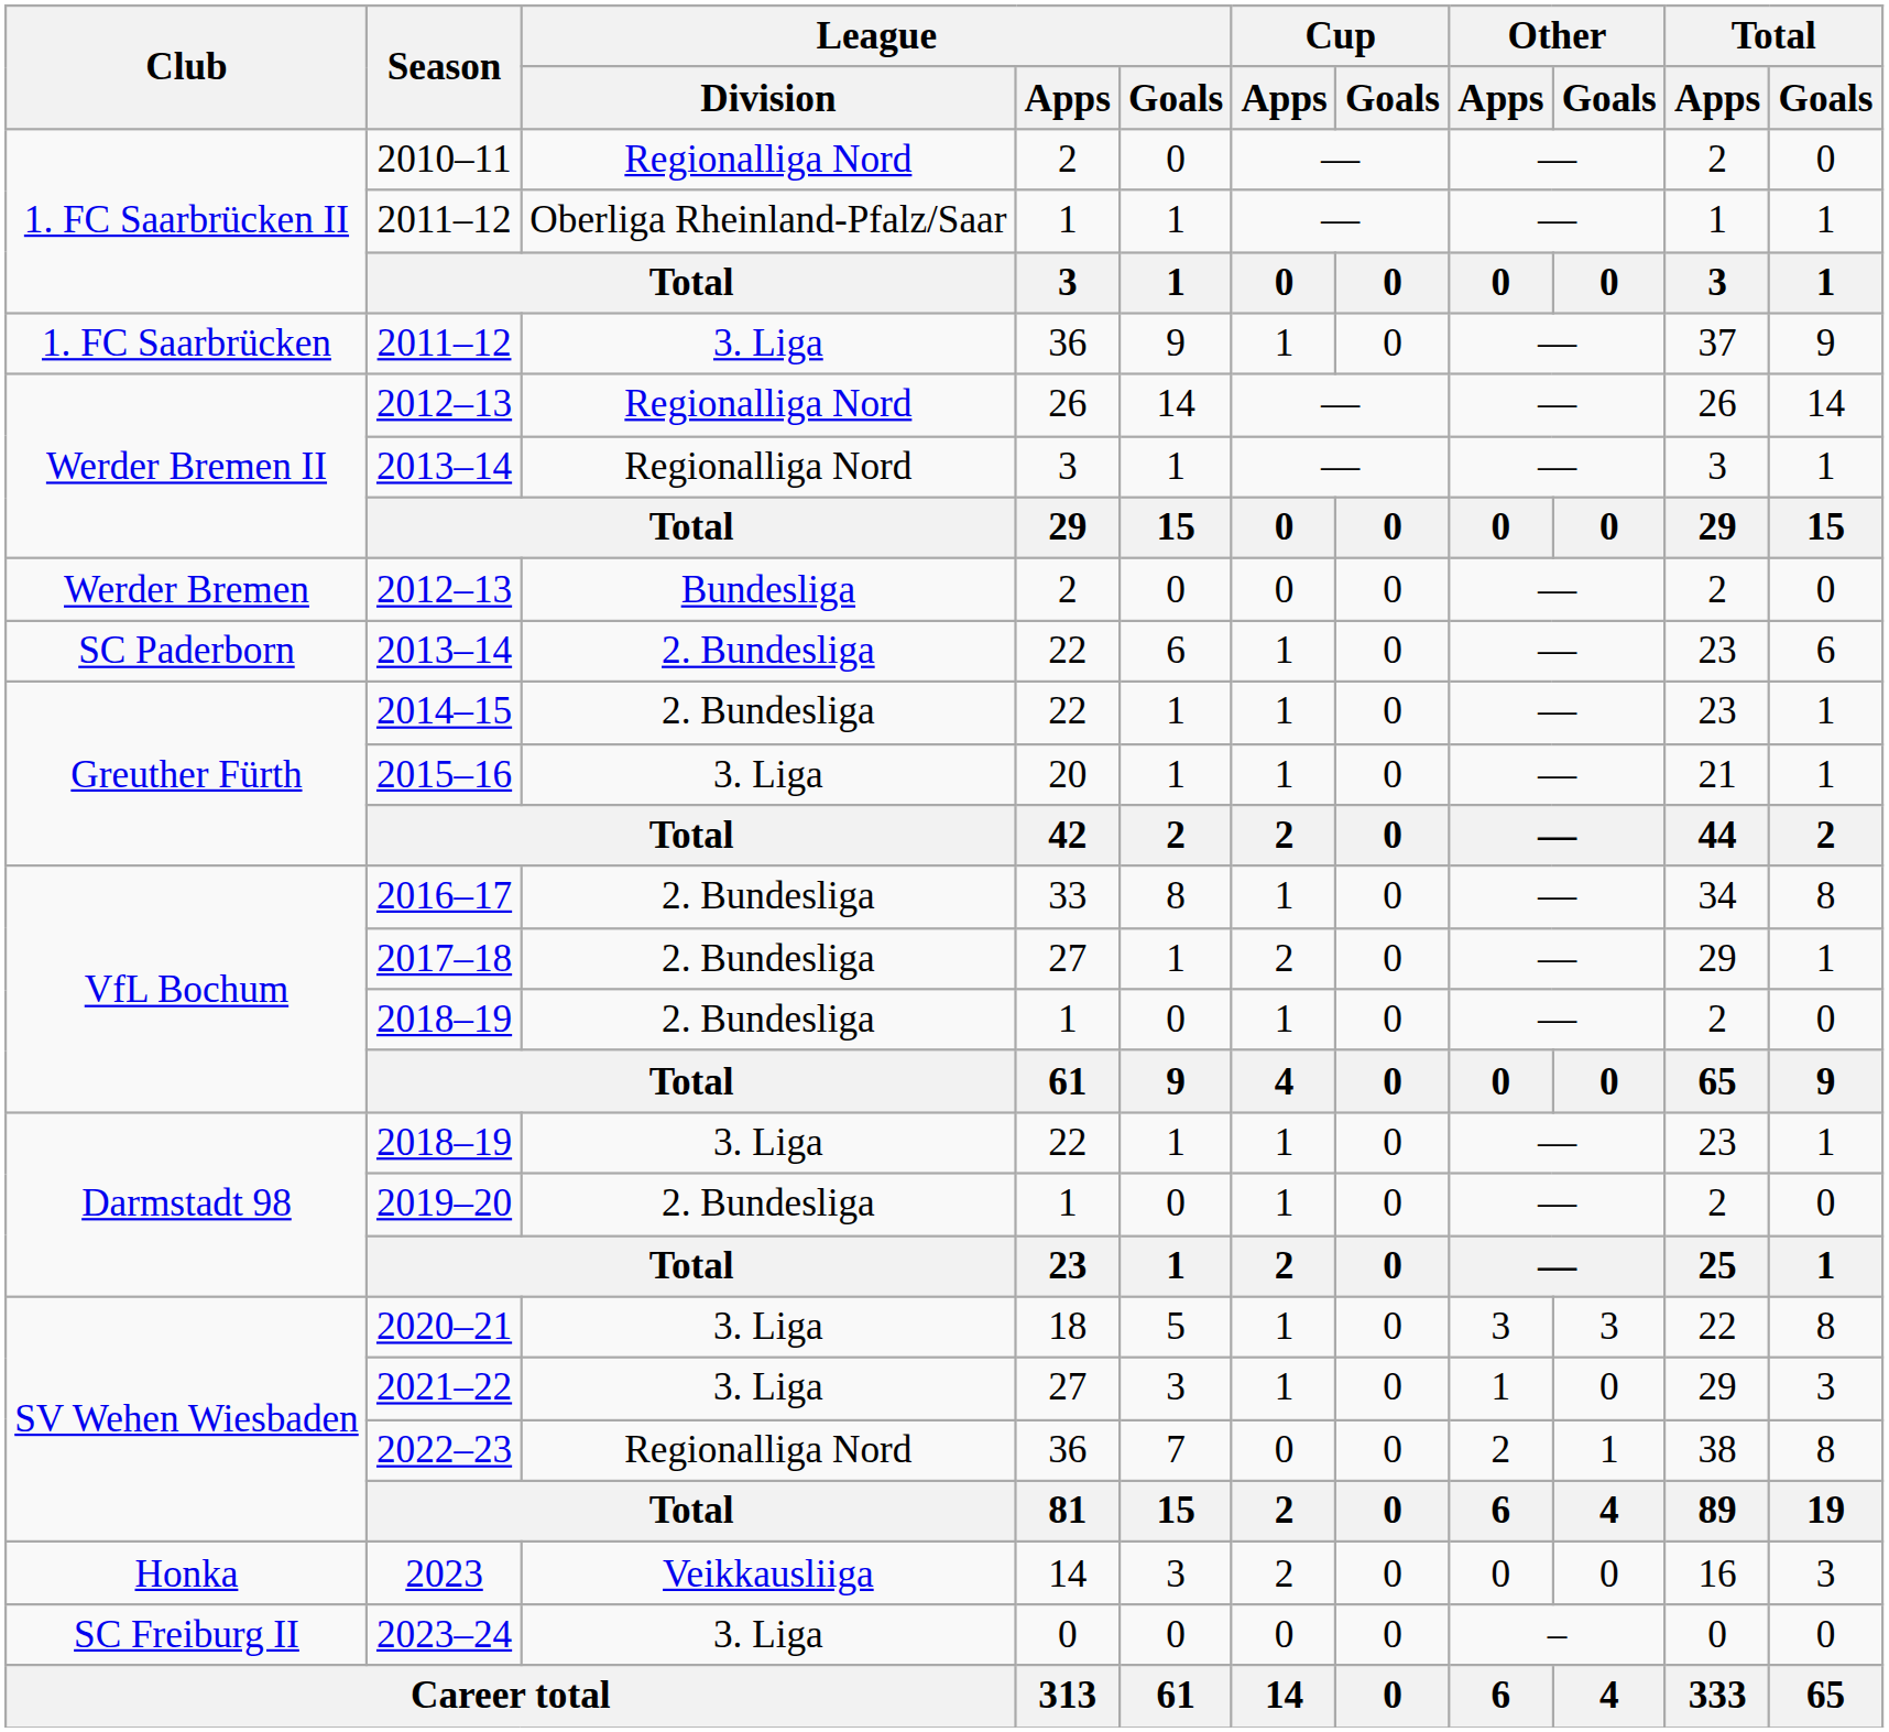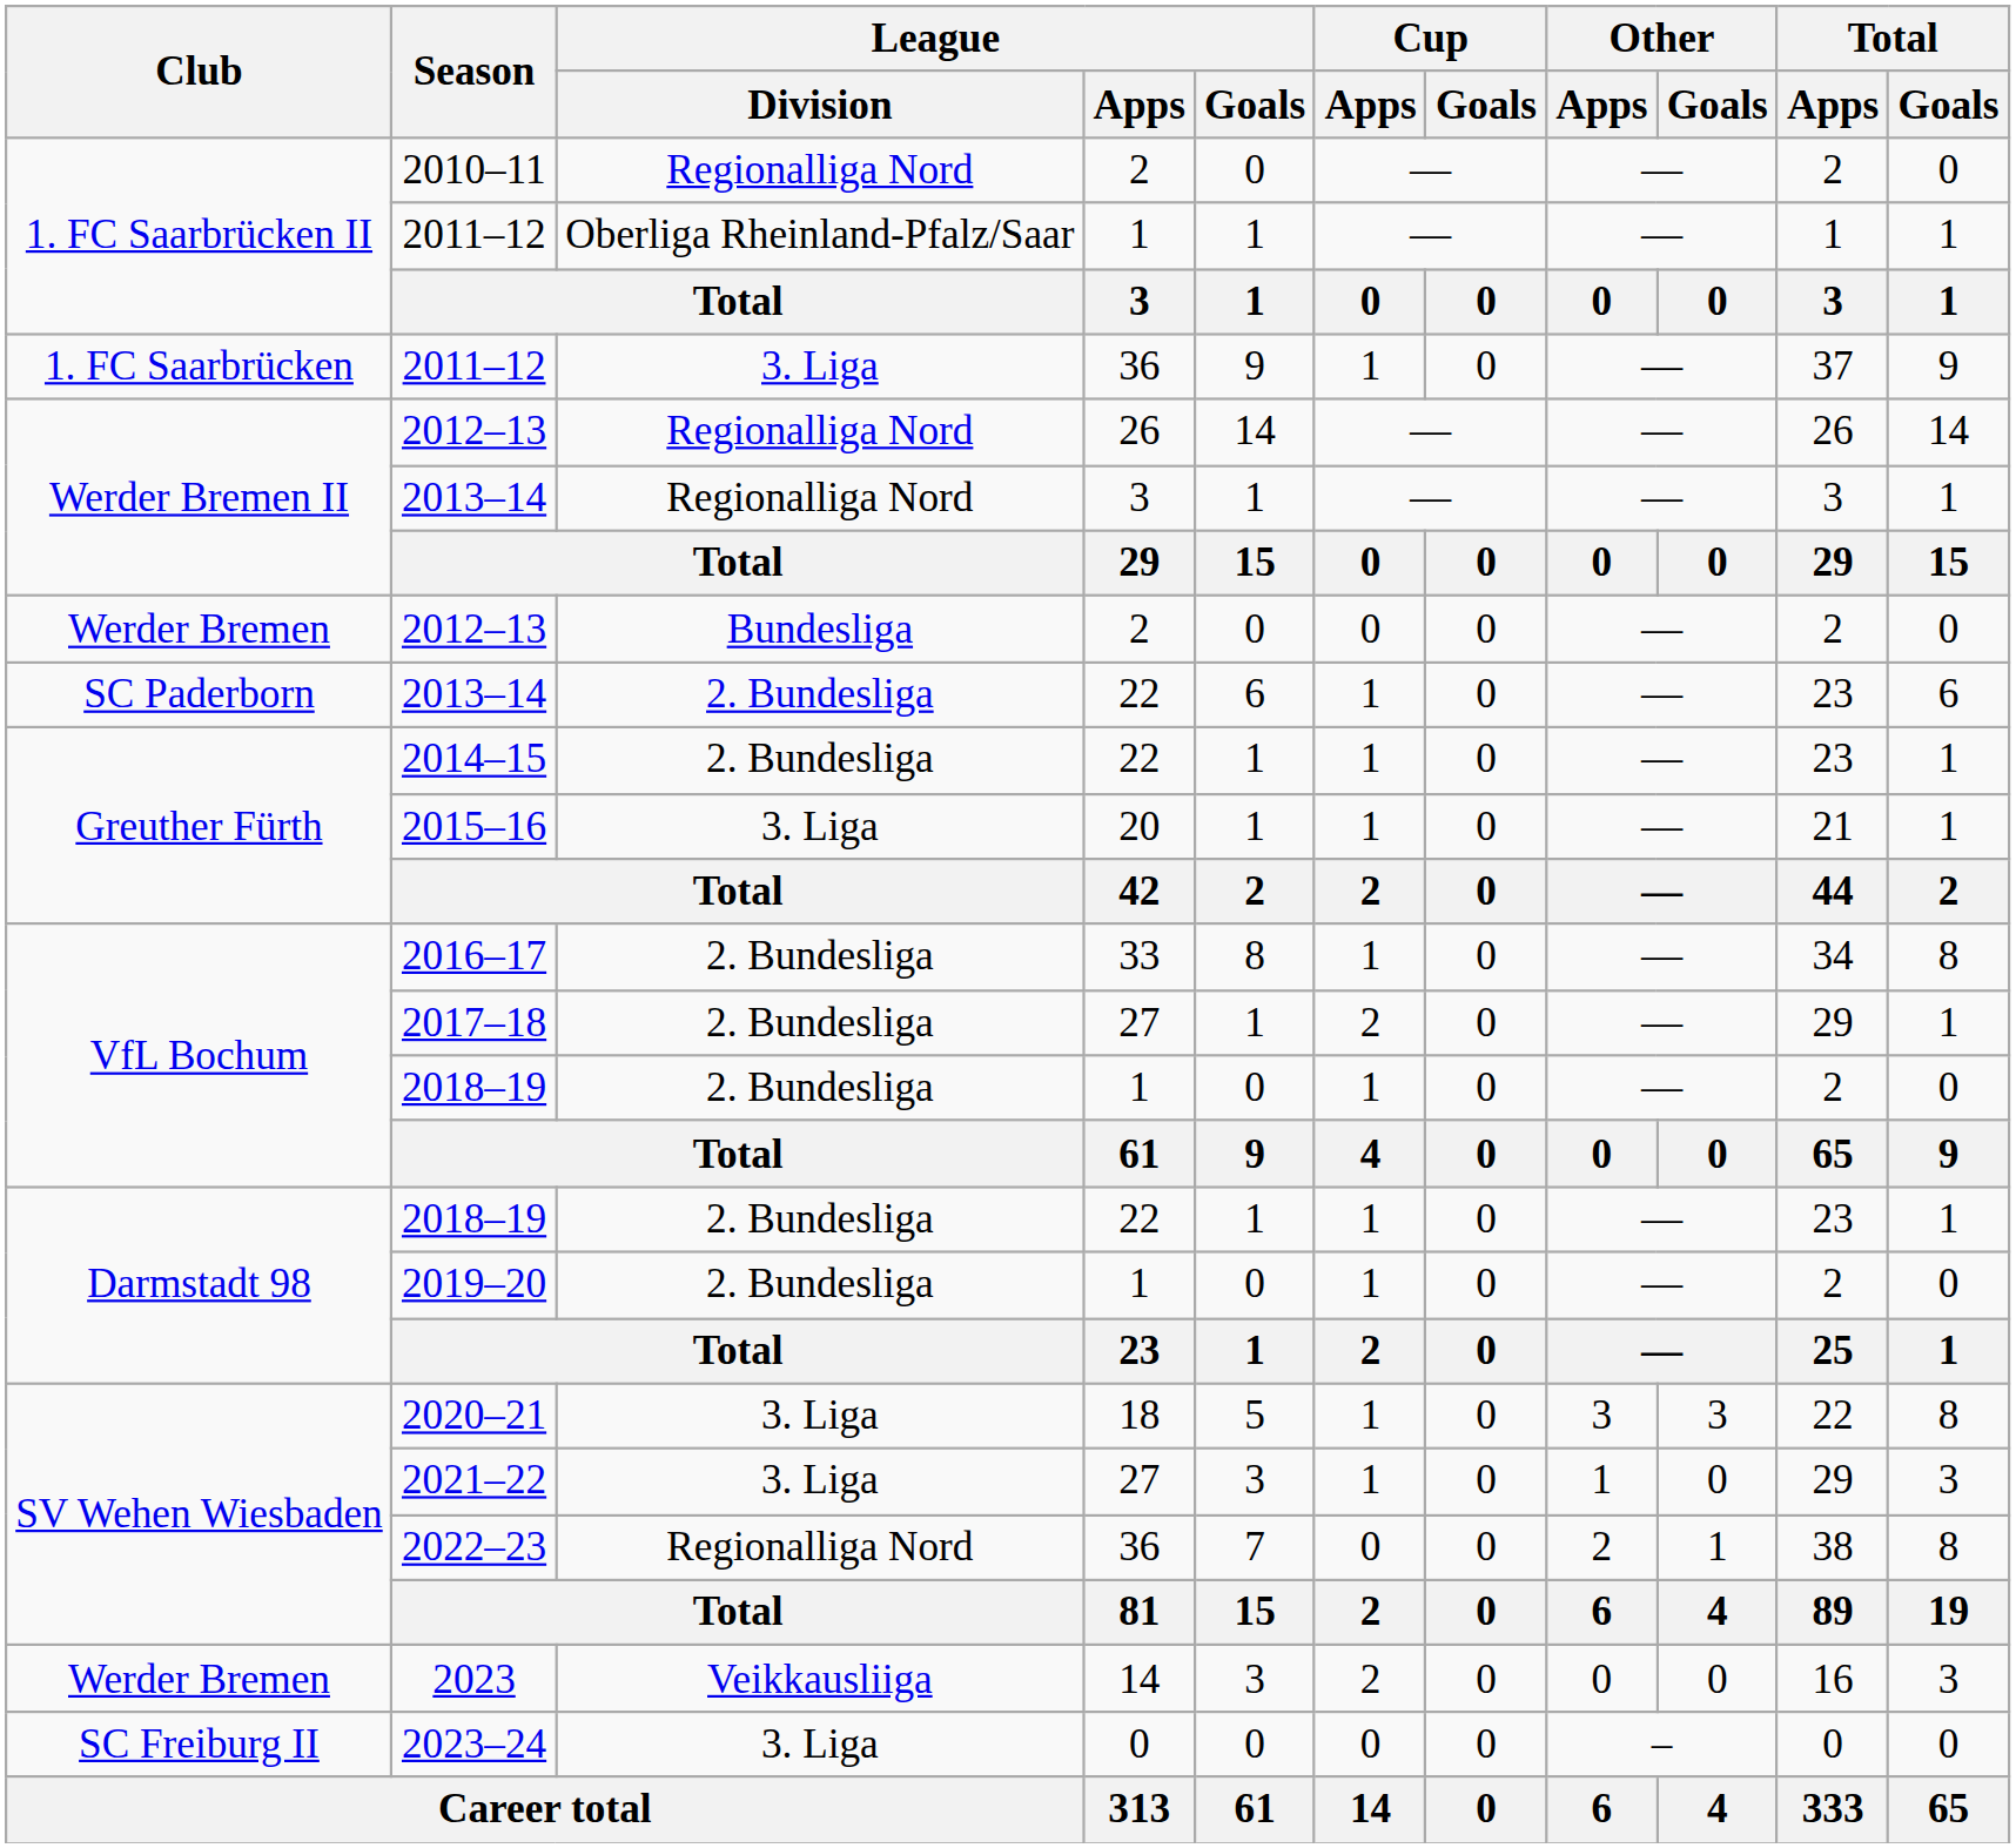 <table class="wikitable" style="text-align:center">
 <tr>
 <th rowspan="2">Club</th>
 <th rowspan="2">Season</th>
 <th colspan="3">League</th>
 <th colspan="2">Cup</th>
 <th colspan="2">Other</th>
 <th colspan="2">Total</th>
 </tr>
 <tr>
 <th>Division</th>
 <th>Apps</th>
 <th>Goals</th>
 <th>Apps</th>
 <th>Goals</th>
 <th>Apps</th>
 <th>Goals</th>
 <th>Apps</th>
 <th>Goals</th>
 </tr>
 <tr>
 <td rowspan="3"><a href='#'>1. FC Saarbrücken II</a></td>
 <td>2010–11</td>
 <td><a href='#'>Regionalliga Nord</a></td>
 <td>2</td>
 <td>0</td>
 <td colspan="2">—</td>
 <td colspan="2">—</td>
 <td>2</td>
 <td>0</td>
 </tr>
 <tr>
 <td>2011–12</td>
 <td>Oberliga Rheinland-Pfalz/Saar</td>
 <td>1</td>
 <td>1</td>
 <td colspan="2">—</td>
 <td colspan="2">—</td>
 <td>1</td>
 <td>1</td>
 </tr>
 <tr>
 <th colspan="2">Total</th>
 <th>3</th>
 <th>1</th>
 <th>0</th>
 <th>0</th>
 <th>0</th>
 <th>0</th>
 <th>3</th>
 <th>1</th>
 </tr>
 <tr>
 <td><a href='#'>1. FC Saarbrücken</a></td>
 <td><a href='#'>2011–12</a></td>
 <td><a href='#'>3. Liga</a></td>
 <td>36</td>
 <td>9</td>
 <td>1</td>
 <td>0</td>
 <td colspan="2">—</td>
 <td>37</td>
 <td>9</td>
 </tr>
 <tr>
 <td rowspan="3"><a href='#'>Werder Bremen II</a></td>
 <td><a href='#'>2012–13</a></td>
 <td><a href='#'>Regionalliga Nord</a></td>
 <td>26</td>
 <td>14</td>
 <td colspan="2">—</td>
 <td colspan="2">—</td>
 <td>26</td>
 <td>14</td>
 </tr>
 <tr>
 <td><a href='#'>2013–14</a></td>
 <td>Regionalliga Nord</td>
 <td>3</td>
 <td>1</td>
 <td colspan="2">—</td>
 <td colspan="2">—</td>
 <td>3</td>
 <td>1</td>
 </tr>
 <tr>
 <th colspan="2">Total</th>
 <th>29</th>
 <th>15</th>
 <th>0</th>
 <th>0</th>
 <th>0</th>
 <th>0</th>
 <th>29</th>
 <th>15</th>
 </tr>
 <tr>
 <td><a href='#'>Werder Bremen</a></td>
 <td><a href='#'>2012–13</a></td>
 <td><a href='#'>Bundesliga</a></td>
 <td>2</td>
 <td>0</td>
 <td>0</td>
 <td>0</td>
 <td colspan="2">—</td>
 <td>2</td>
 <td>0</td>
 </tr>
 <tr>
 <td><a href='#'>SC Paderborn</a></td>
 <td><a href='#'>2013–14</a></td>
 <td><a href='#'>2. Bundesliga</a></td>
 <td>22</td>
 <td>6</td>
 <td>1</td>
 <td>0</td>
 <td colspan="2">—</td>
 <td>23</td>
 <td>6</td>
 </tr>
 <tr>
 <td rowspan="3"><a href='#'>Greuther Fürth</a></td>
 <td><a href='#'>2014–15</a></td>
 <td>2. Bundesliga</td>
 <td>22</td>
 <td>1</td>
 <td>1</td>
 <td>0</td>
 <td colspan="2">—</td>
 <td>23</td>
 <td>1</td>
 </tr>
 <tr>
 <td><a href='#'>2015–16</a></td>
 <td>3. Liga</td>
 <td>20</td>
 <td>1</td>
 <td>1</td>
 <td>0</td>
 <td colspan="2">—</td>
 <td>21</td>
 <td>1</td>
 </tr>
 <tr>
 <th colspan="2">Total</th>
 <th>42</th>
 <th>2</th>
 <th>2</th>
 <th>0</th>
 <th colspan="2">—</th>
 <th>44</th>
 <th>2</th>
 </tr>
 <tr>
 <td rowspan="4"><a href='#'>VfL Bochum</a></td>
 <td><a href='#'>2016–17</a></td>
 <td>2. Bundesliga</td>
 <td>33</td>
 <td>8</td>
 <td>1</td>
 <td>0</td>
 <td colspan="2">—</td>
 <td>34</td>
 <td>8</td>
 </tr>
 <tr>
 <td><a href='#'>2017–18</a></td>
 <td>2. Bundesliga</td>
 <td>27</td>
 <td>1</td>
 <td>2</td>
 <td>0</td>
 <td colspan="2">—</td>
 <td>29</td>
 <td>1</td>
 </tr>
 <tr>
 <td><a href='#'>2018–19</a></td>
 <td>2. Bundesliga</td>
 <td>1</td>
 <td>0</td>
 <td>1</td>
 <td>0</td>
 <td colspan="2">—</td>
 <td>2</td>
 <td>0</td>
 </tr>
 <tr>
 <th colspan="2">Total</th>
 <th>61</th>
 <th>9</th>
 <th>4</th>
 <th>0</th>
 <th>0</th>
 <th>0</th>
 <th>65</th>
 <th>9</th>
 </tr>
 <tr>
 <td rowspan="3"><a href='#'>Darmstadt 98</a></td>
 <td><a href='#'>2018–19</a></td>
-<td>3. Liga</td>
+<td>2. Bundesliga</td>
 <td>22</td>
 <td>1</td>
 <td>1</td>
 <td>0</td>
 <td colspan="2">—</td>
 <td>23</td>
 <td>1</td>
 </tr>
 <tr>
 <td><a href='#'>2019–20</a></td>
 <td>2. Bundesliga</td>
 <td>1</td>
 <td>0</td>
 <td>1</td>
 <td>0</td>
 <td colspan="2">—</td>
 <td>2</td>
 <td>0</td>
 </tr>
 <tr>
 <th colspan="2">Total</th>
 <th>23</th>
 <th>1</th>
 <th>2</th>
 <th>0</th>
 <th colspan="2">—</th>
 <th>25</th>
 <th>1</th>
 </tr>
 <tr>
 <td rowspan=4><a href='#'>SV Wehen Wiesbaden</a></td>
 <td><a href='#'>2020–21</a></td>
 <td>3. Liga</td>
 <td>18</td>
 <td>5</td>
 <td>1</td>
 <td>0</td>
 <td>3</td>
 <td>3</td>
 <td>22</td>
 <td>8</td>
 </tr>
 <tr>
 <td><a href='#'>2021–22</a></td>
 <td>3. Liga</td>
 <td>27</td>
 <td>3</td>
 <td>1</td>
 <td>0</td>
 <td>1</td>
 <td>0</td>
 <td>29</td>
 <td>3</td>
 </tr>
 <tr>
 <td><a href='#'>2022–23</a></td>
 <td>Regionalliga Nord</td>
 <td>36</td>
 <td>7</td>
 <td>0</td>
 <td>0</td>
 <td>2</td>
 <td>1</td>
 <td>38</td>
 <td>8</td>
 </tr>
 <tr>
 <th colspan=2>Total</th>
 <th>81</th>
 <th>15</th>
 <th>2</th>
 <th>0</th>
 <th>6</th>
 <th>4</th>
 <th>89</th>
 <th>19</th>
 </tr>
 <tr>
-<td><a href='#'>Honka</a></td>
+<td><a href='#'>Werder Bremen</a></td>
 <td><a href='#'>2023</a></td>
 <td><a href='#'>Veikkausliiga</a></td>
 <td>14</td>
 <td>3</td>
 <td>2</td>
 <td>0</td>
 <td>0</td>
 <td>0</td>
 <td>16</td>
 <td>3</td>
 </tr>
 <tr>
 <td><a href='#'>SC Freiburg II</a></td>
 <td><a href='#'>2023–24</a></td>
 <td>3. Liga</td>
 <td>0</td>
 <td>0</td>
 <td>0</td>
 <td>0</td>
 <td colspan=2>–</td>
 <td>0</td>
 <td>0</td>
 </tr>
 <tr>
 <th colspan="3">Career total</th>
 <th>313</th>
 <th>61</th>
 <th>14</th>
 <th>0</th>
 <th>6</th>
 <th>4</th>
 <th>333</th>
 <th>65</th>
 </tr>
 </table>
